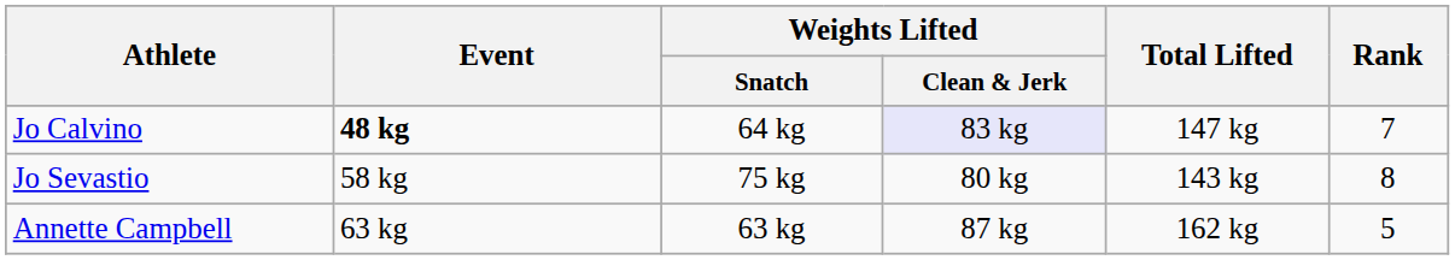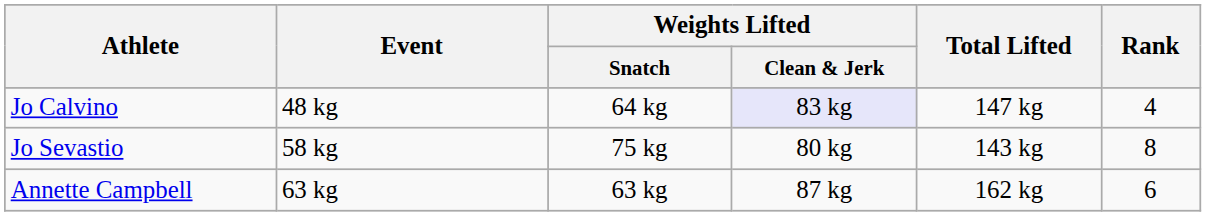 <table class=wikitable style="font-size:90%">
 <tr>
 <th rowspan="2" width=150>Athlete</th>
 <th rowspan="2" width=150>Event</th>
 <th colspan="2" width=200>Weights Lifted</th>
 <th rowspan="2" width=100>Total Lifted</th>
 <th rowspan="2" width=50>Rank</th>
 </tr>
 <tr>
 <th width=100><small>Snatch</small></th>
 <th width=100><small>Clean & Jerk</small></th>
 </tr>
 <tr>
 <td><a href='#'>Jo Calvino</a></td>
-<td><strong>48 kg</strong></td>
+<td>48 kg</td>
 <td align="center">64 kg</td>
 <td align="center" style="background: lavender;">83 kg</td>
 <td align="center">147 kg</td>
-<td align="center">7</td>
+<td align="center">4</td>
 </tr>
 <tr>
 <td><a href='#'>Jo Sevastio</a></td>
 <td>58 kg</td>
 <td align="center">75 kg</td>
 <td align="center">80 kg</td>
 <td align="center">143 kg</td>
 <td align="center">8</td>
 </tr>
 <tr>
 <td><a href='#'>Annette Campbell</a></td>
 <td>63 kg</td>
 <td align="center">63 kg</td>
 <td align="center">87 kg</td>
 <td align="center">162 kg</td>
-<td align="center">5</td>
+<td align="center">6</td>
 </tr>
 </table>
